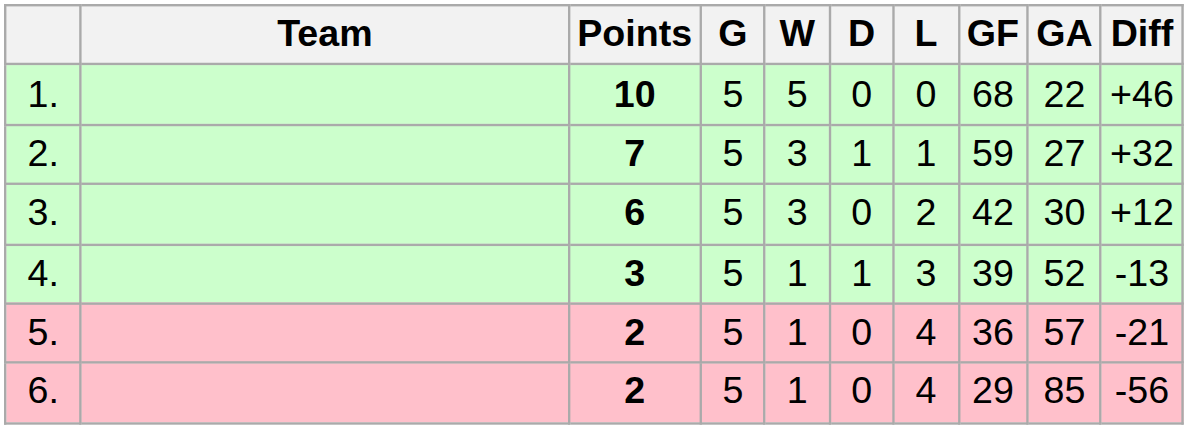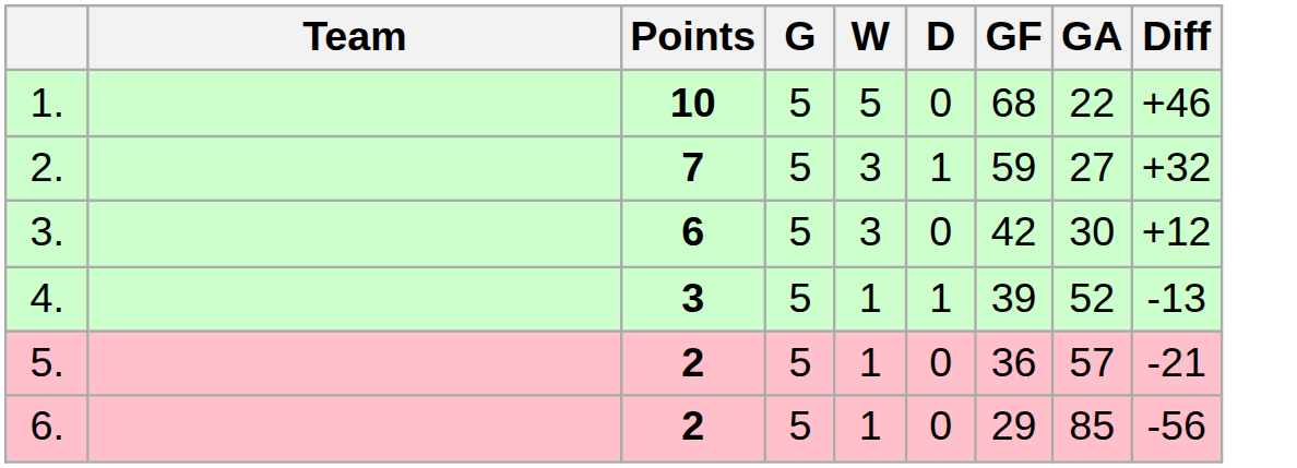 <table class=wikitable style="text-align:center">
 <tr bgcolor="#DCDCDC">
 <th width="25"></th>
 <th width="200">Team</th>
 <th width="40">Points</th>
 <th width="20">G</th>
 <th width="20">W</th>
 <th width="20">D</th>
-<th width="20">L</th>
 <th width="20">GF</th>
 <th width="20">GA</th>
 <th width="20">Diff</th>
 </tr>
 <tr bgcolor=ccffcc>
 <td>1.</td>
 <td align=left></td>
 <td><strong>10</strong></td>
 <td>5</td>
 <td>5</td>
-<td>0</td>
 <td>0</td>
 <td>68</td>
 <td>22</td>
 <td>+46</td>
 </tr>
 <tr bgcolor=ccffcc>
 <td>2.</td>
 <td align=left></td>
 <td><strong>7</strong></td>
 <td>5</td>
 <td>3</td>
 <td>1</td>
-<td>1</td>
 <td>59</td>
 <td>27</td>
 <td>+32</td>
 </tr>
 <tr bgcolor=ccffcc>
 <td>3.</td>
 <td align=left></td>
 <td><strong>6</strong></td>
 <td>5</td>
 <td>3</td>
 <td>0</td>
-<td>2</td>
 <td>42</td>
 <td>30</td>
 <td>+12</td>
 </tr>
 <tr bgcolor=ccffcc>
 <td>4.</td>
 <td align=left></td>
 <td><strong>3</strong></td>
 <td>5</td>
 <td>1</td>
 <td>1</td>
-<td>3</td>
 <td>39</td>
 <td>52</td>
 <td>-13</td>
 </tr>
 <tr bgcolor=pink>
 <td>5.</td>
 <td align=left></td>
 <td><strong>2</strong></td>
 <td>5</td>
 <td>1</td>
 <td>0</td>
-<td>4</td>
 <td>36</td>
 <td>57</td>
 <td>-21</td>
 </tr>
 <tr bgcolor=pink>
 <td>6.</td>
 <td align=left></td>
 <td><strong>2</strong></td>
 <td>5</td>
 <td>1</td>
 <td>0</td>
-<td>4</td>
 <td>29</td>
 <td>85</td>
 <td>-56</td>
 </tr>
 </table>
